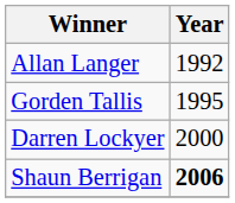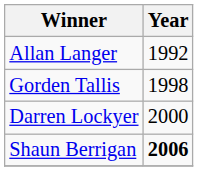 <table class="wikitable">
 <tr>
 <th>Winner</th>
 <th>Year</th>
 </tr>
 <tr>
 <td><a href='#'>Allan Langer</a></td>
 <td>1992</td>
 </tr>
 <tr>
 <td><a href='#'>Gorden Tallis</a></td>
-<td>1995</td>
+<td>1998</td>
 </tr>
 <tr>
 <td><a href='#'>Darren Lockyer</a></td>
 <td>2000</td>
 </tr>
 <tr>
 <td><a href='#'>Shaun Berrigan</a></td>
 <td><strong>2006</strong></td>
 </tr>
 <tr>
 </tr>
 </table>
